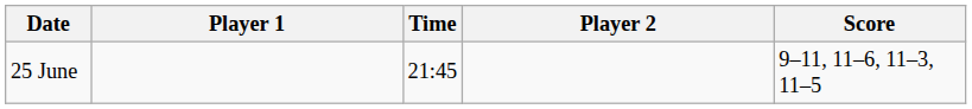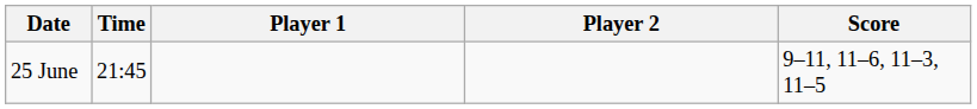 <table class="sortable wikitable" style="font-size:90%">
 <tr>
 <th width="50">Date</th>
+<th width="30">Time</th>
 <th width="200">Player 1</th>
-<th width="30">Time</th>
 <th width="200">Player 2</th>
 <th width="120">Score</th>
 </tr>
 <tr>
 <td>25 June</td>
+<td>21:45</td>
 <td></td>
-<td>21:45</td>
 <td><strong></strong></td>
 <td>9–11, 11–6, 11–3, 11–5</td>
 </tr>
 </table>
